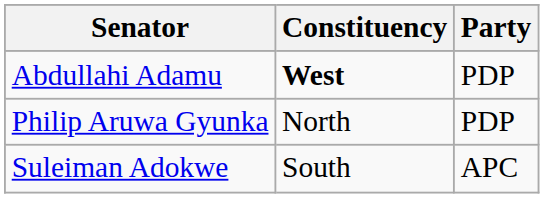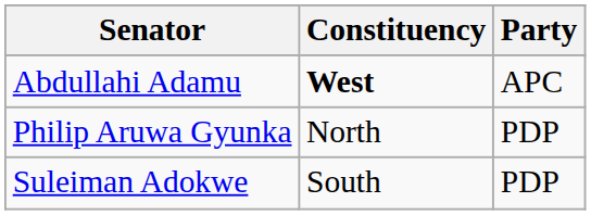 <table class="wikitable" border="1">
 <tr>
 <th>Senator</th>
 <th>Constituency</th>
 <th>Party</th>
 </tr>
 <tr>
 <td><a href='#'>Abdullahi Adamu</a></td>
 <td><strong>West</strong></td>
-<td>PDP</td>
+<td>APC</td>
 </tr>
 <tr>
 <td><a href='#'>Philip Aruwa Gyunka</a></td>
 <td>North</td>
 <td>PDP</td>
 </tr>
 <tr>
 <td><a href='#'>Suleiman Adokwe</a></td>
 <td>South</td>
-<td>APC</td>
+<td>PDP</td>
 </tr>
 </table>
